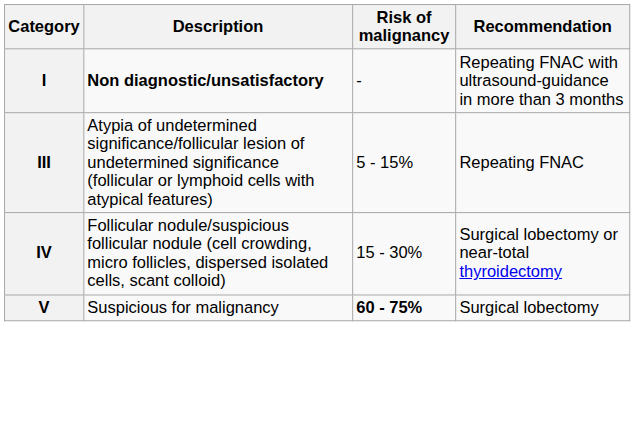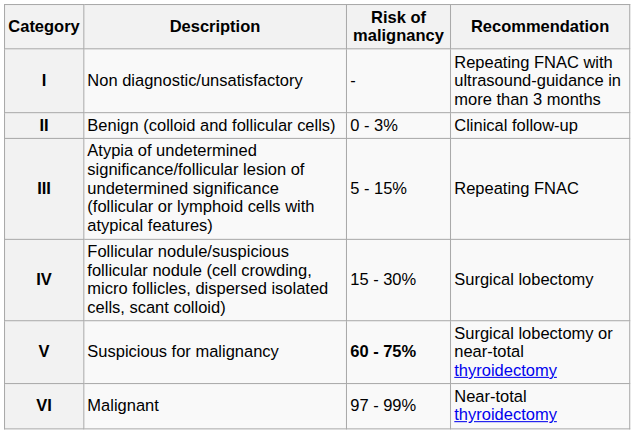 <table class="wikitable">
 <tr>
 <th>Category</th>
 <th>Description</th>
 <th>Risk of malignancy</th>
 <th>Recommendation</th>
 </tr>
 <tr>
 <th>I</th>
-<td><strong>Non diagnostic/unsatisfactory</strong></td>
+<td>Non diagnostic/unsatisfactory</td>
 <td>-</td>
 <td>Repeating FNAC with ultrasound-guidance in more than 3 months</td>
+</tr>
+<tr>
+<th>II</th>
+<td>Benign (colloid and follicular cells)</td>
+<td>0 - 3%</td>
+<td>Clinical follow-up</td>
 </tr>
 <tr>
 <th>III</th>
 <td>Atypia of undetermined significance/follicular lesion of undetermined significance (follicular or lymphoid cells with atypical features)</td>
 <td>5 - 15%</td>
 <td>Repeating FNAC</td>
 </tr>
 <tr>
 <th>IV</th>
 <td>Follicular nodule/suspicious follicular nodule (cell crowding, micro follicles, dispersed isolated cells, scant colloid)</td>
 <td>15 - 30%</td>
-<td>Surgical lobectomy or near-total <a href='#'>thyroidectomy</a></td>
+<td>Surgical lobectomy</td>
 </tr>
 <tr>
 <th>V</th>
 <td>Suspicious for malignancy</td>
 <td><strong>60 - 75%</strong></td>
-<td>Surgical lobectomy</td>
+<td>Surgical lobectomy or near-total <a href='#'>thyroidectomy</a></td>
+</tr>
+<tr>
+<th>VI</th>
+<td>Malignant</td>
+<td>97 - 99%</td>
+<td>Near-total <a href='#'>thyroidectomy</a></td>
 </tr>
 </table>
